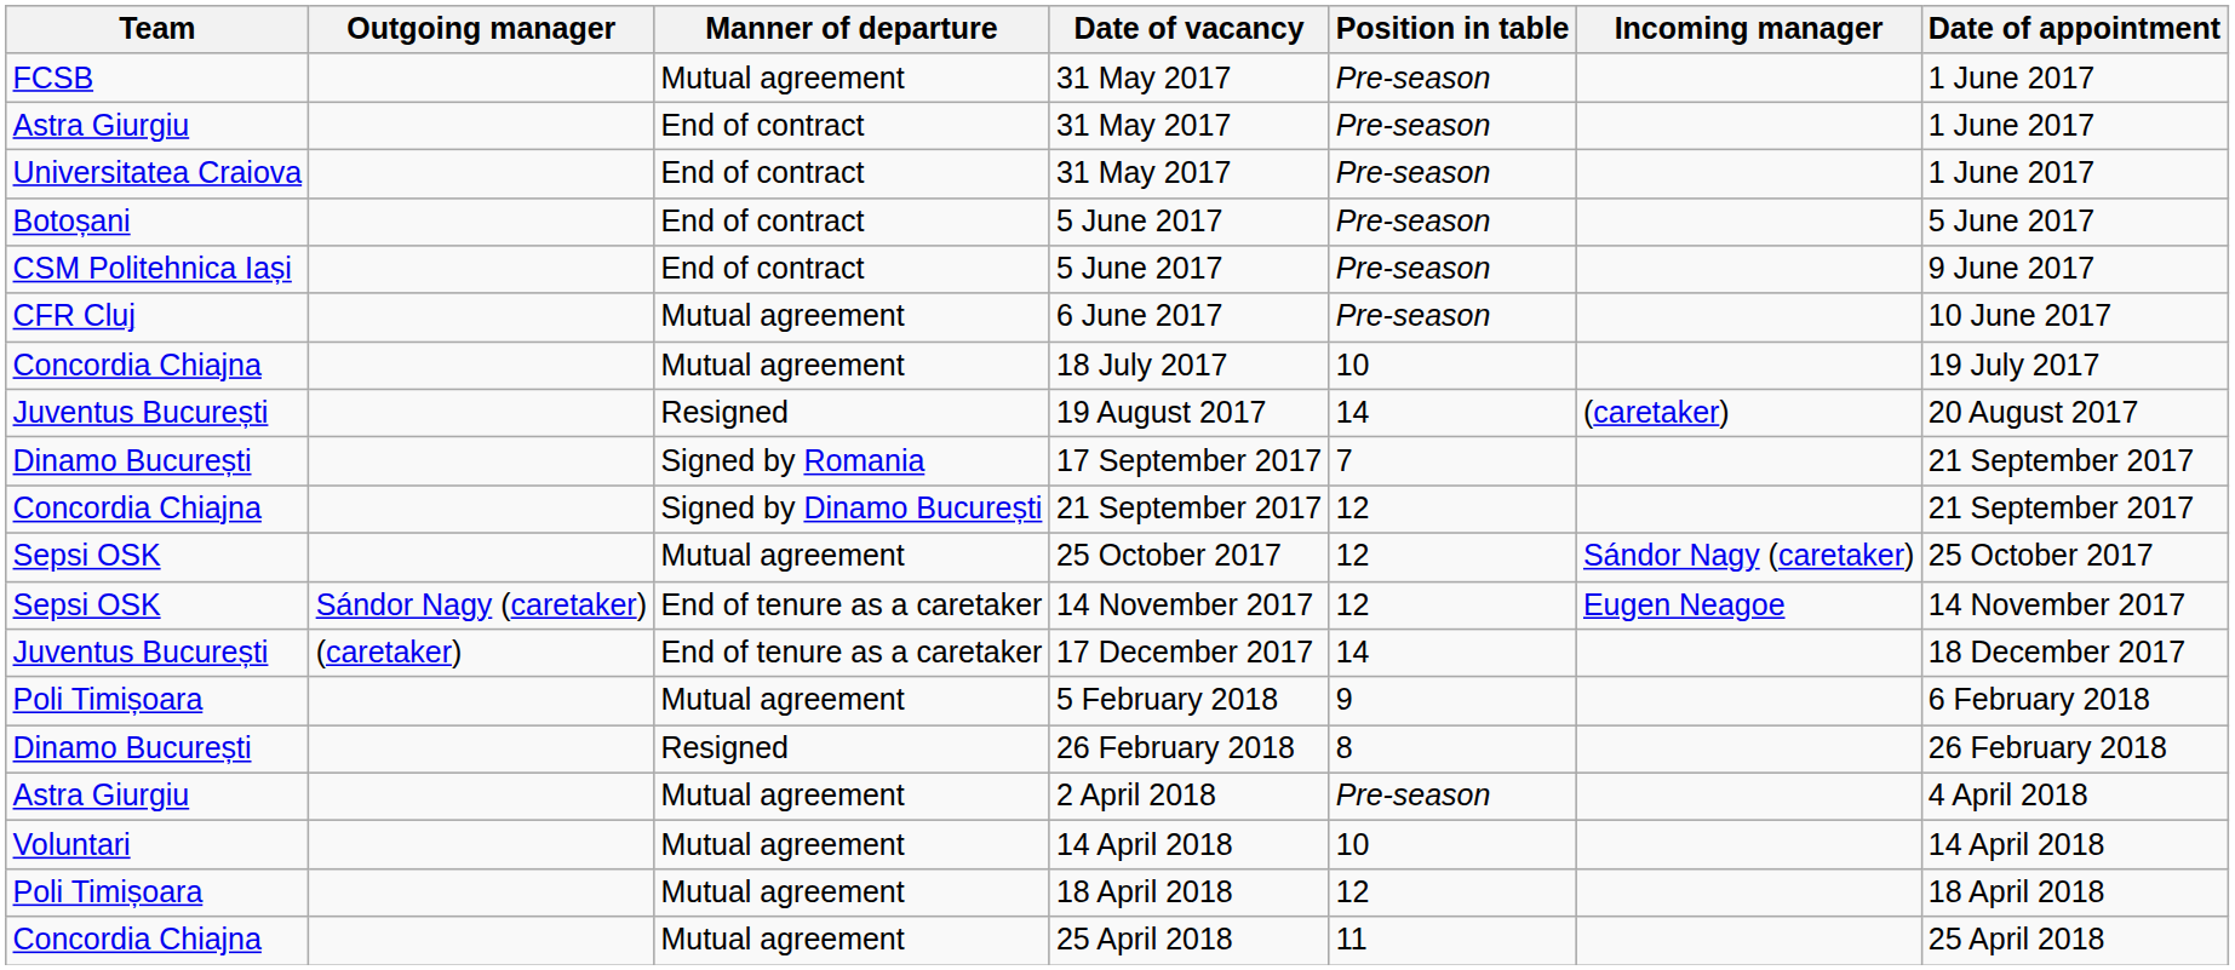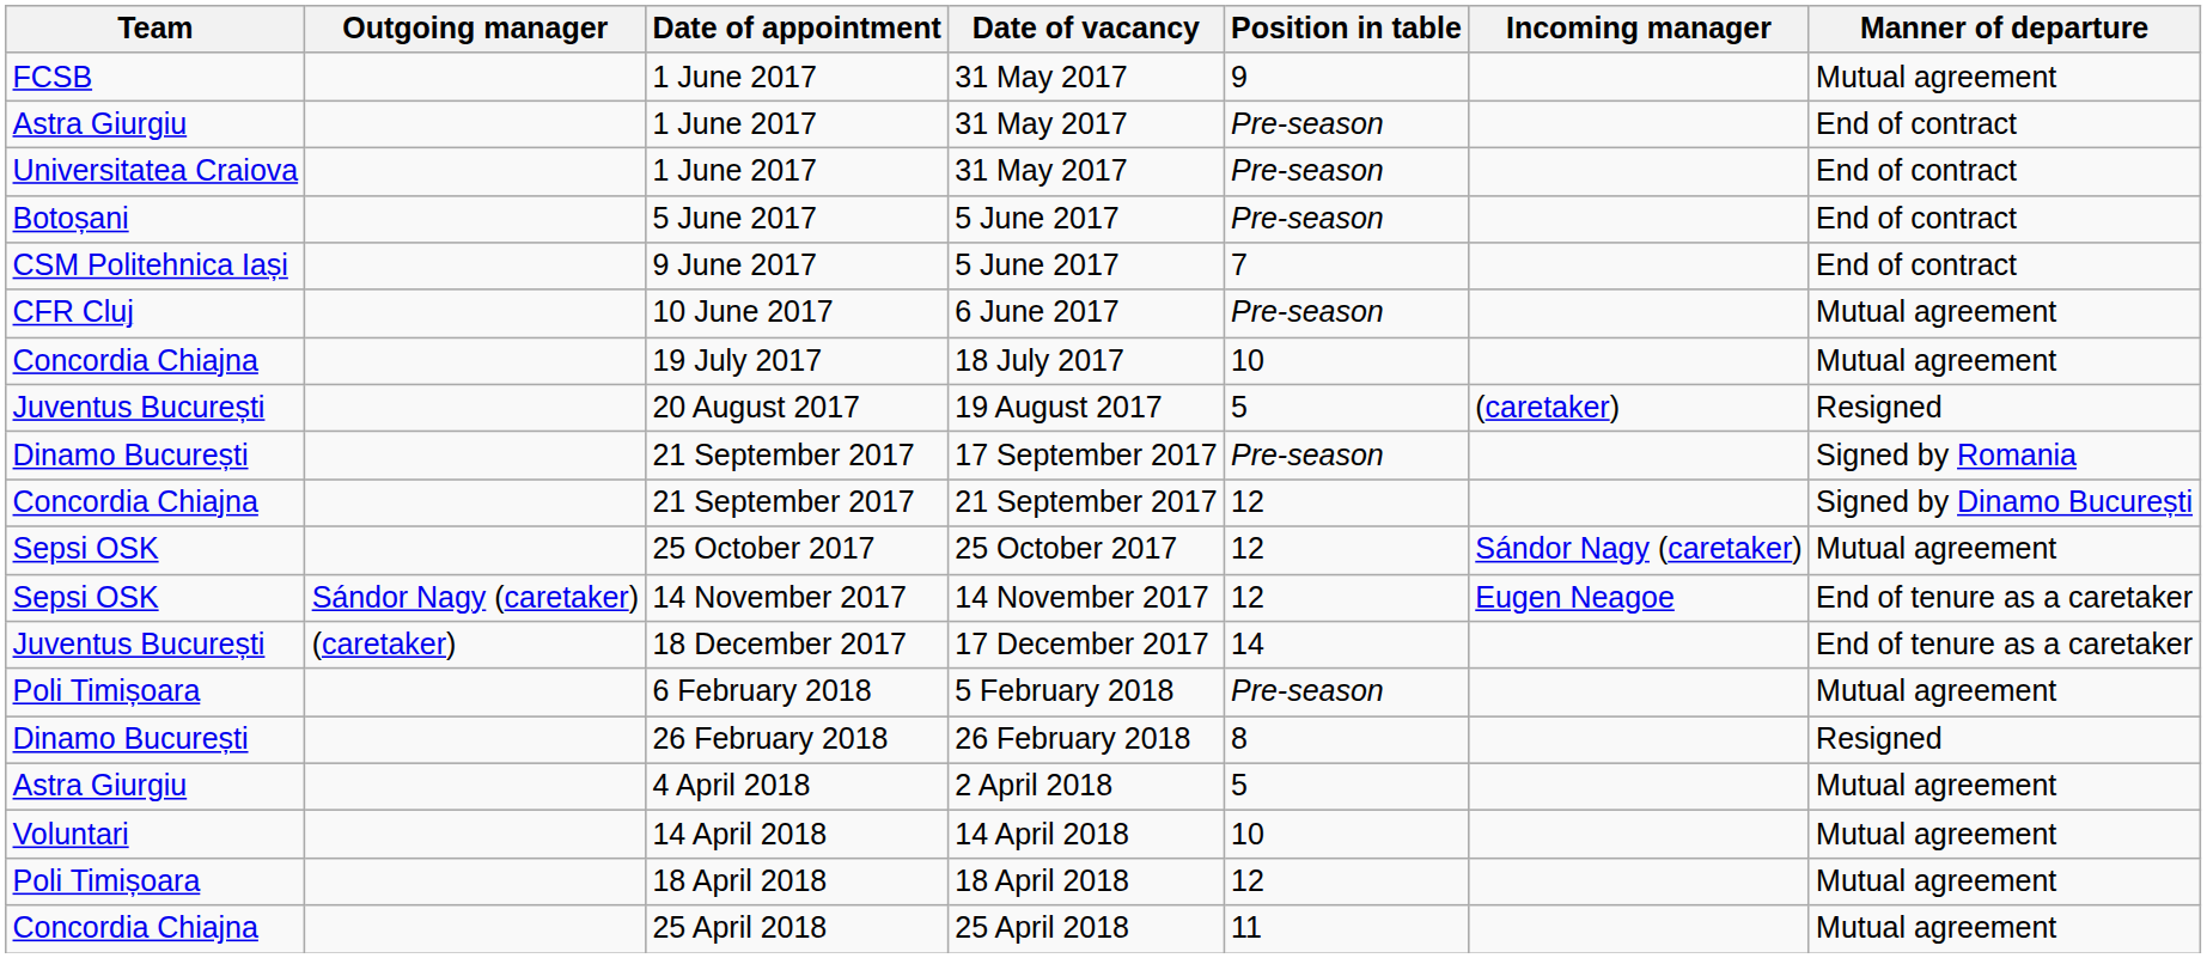 <table class="wikitable sortable">
 <tr>
 <th>Team</th>
 <th>Outgoing manager</th>
-<th>Manner of departure</th>
+<th>Date of appointment</th>
 <th>Date of vacancy</th>
 <th>Position in table</th>
 <th>Incoming manager</th>
-<th>Date of appointment</th>
+<th>Manner of departure</th>
 </tr>
 <tr>
 <td><a href='#'>FCSB</a></td>
 <td> </td>
+<td>1 June 2017</td>
+<td>31 May 2017</td>
+<td>9</td>
+<td> </td>
 <td>Mutual agreement</td>
-<td>31 May 2017</td>
-<td><em>Pre-season</em></td>
-<td> </td>
-<td>1 June 2017</td>
 </tr>
 <tr>
 <td><a href='#'>Astra Giurgiu</a></td>
 <td> </td>
-<td>End of contract</td>
+<td>1 June 2017</td>
 <td>31 May 2017</td>
 <td><em>Pre-season</em></td>
 <td> </td>
-<td>1 June 2017</td>
+<td>End of contract</td>
 </tr>
 <tr>
 <td><a href='#'>Universitatea Craiova</a></td>
 <td> </td>
-<td>End of contract</td>
+<td>1 June 2017</td>
 <td>31 May 2017</td>
 <td><em>Pre-season</em></td>
 <td> </td>
-<td>1 June 2017</td>
+<td>End of contract</td>
 </tr>
 <tr>
 <td><a href='#'>Botoșani</a></td>
 <td> </td>
-<td>End of contract</td>
+<td>5 June 2017</td>
 <td>5 June 2017</td>
 <td><em>Pre-season</em></td>
 <td> </td>
-<td>5 June 2017</td>
+<td>End of contract</td>
 </tr>
 <tr>
 <td><a href='#'>CSM Politehnica Iași</a></td>
 <td> </td>
+<td>9 June 2017</td>
+<td>5 June 2017</td>
+<td>7</td>
+<td> </td>
 <td>End of contract</td>
-<td>5 June 2017</td>
-<td><em>Pre-season</em></td>
-<td> </td>
-<td>9 June 2017</td>
 </tr>
 <tr>
 <td><a href='#'>CFR Cluj</a></td>
 <td> </td>
-<td>Mutual agreement</td>
+<td>10 June 2017</td>
 <td>6 June 2017</td>
 <td><em>Pre-season</em></td>
 <td> </td>
-<td>10 June 2017</td>
+<td>Mutual agreement</td>
 </tr>
 <tr>
 <td><a href='#'>Concordia Chiajna</a></td>
 <td> </td>
-<td>Mutual agreement</td>
+<td>19 July 2017</td>
 <td>18 July 2017</td>
 <td>10</td>
 <td> </td>
-<td>19 July 2017</td>
+<td>Mutual agreement</td>
 </tr>
 <tr>
 <td><a href='#'>Juventus București</a></td>
 <td> </td>
+<td>20 August 2017</td>
+<td>19 August 2017</td>
+<td>5</td>
+<td>  (<a href='#'>caretaker</a>)</td>
 <td>Resigned</td>
-<td>19 August 2017</td>
-<td>14</td>
-<td>  (<a href='#'>caretaker</a>)</td>
-<td>20 August 2017</td>
 </tr>
 <tr>
 <td><a href='#'>Dinamo București</a></td>
 <td> </td>
+<td>21 September 2017</td>
+<td>17 September 2017</td>
+<td><em>Pre-season</em></td>
+<td> </td>
 <td>Signed by <a href='#'>Romania</a></td>
-<td>17 September 2017</td>
-<td>7</td>
-<td> </td>
-<td>21 September 2017</td>
 </tr>
 <tr>
 <td><a href='#'>Concordia Chiajna</a></td>
 <td> </td>
-<td>Signed by <a href='#'>Dinamo București</a></td>
+<td>21 September 2017</td>
 <td>21 September 2017</td>
 <td>12</td>
 <td> </td>
-<td>21 September 2017</td>
+<td>Signed by <a href='#'>Dinamo București</a></td>
 </tr>
 <tr>
 <td><a href='#'>Sepsi OSK</a></td>
 <td> </td>
-<td>Mutual agreement</td>
+<td>25 October 2017</td>
 <td>25 October 2017</td>
 <td>12</td>
 <td> <a href='#'>Sándor Nagy</a> (<a href='#'>caretaker</a>)</td>
-<td>25 October 2017</td>
+<td>Mutual agreement</td>
 </tr>
 <tr>
 <td><a href='#'>Sepsi OSK</a></td>
 <td> <a href='#'>Sándor Nagy</a> (<a href='#'>caretaker</a>)</td>
-<td>End of tenure as a caretaker</td>
+<td>14 November 2017</td>
 <td>14 November 2017</td>
 <td>12</td>
 <td> <a href='#'>Eugen Neagoe</a></td>
-<td>14 November 2017</td>
+<td>End of tenure as a caretaker</td>
 </tr>
 <tr>
 <td><a href='#'>Juventus București</a></td>
 <td>  (<a href='#'>caretaker</a>)</td>
-<td>End of tenure as a caretaker</td>
+<td>18 December 2017</td>
 <td>17 December 2017</td>
 <td>14</td>
 <td> </td>
-<td>18 December 2017</td>
+<td>End of tenure as a caretaker</td>
 </tr>
 <tr>
 <td><a href='#'>Poli Timișoara</a></td>
 <td> </td>
+<td>6 February 2018</td>
+<td>5 February 2018</td>
+<td><em>Pre-season</em></td>
+<td> </td>
 <td>Mutual agreement</td>
-<td>5 February 2018</td>
-<td>9</td>
-<td> </td>
-<td>6 February 2018</td>
 </tr>
 <tr>
 <td><a href='#'>Dinamo București</a></td>
 <td> </td>
-<td>Resigned</td>
+<td>26 February 2018</td>
 <td>26 February 2018</td>
 <td>8</td>
 <td> </td>
-<td>26 February 2018</td>
+<td>Resigned</td>
 </tr>
 <tr>
 <td><a href='#'>Astra Giurgiu</a></td>
 <td> </td>
+<td>4 April 2018</td>
+<td>2 April 2018</td>
+<td>5</td>
+<td> </td>
 <td>Mutual agreement</td>
-<td>2 April 2018</td>
-<td><em>Pre-season</em></td>
-<td> </td>
-<td>4 April 2018</td>
 </tr>
 <tr>
 <td><a href='#'>Voluntari</a></td>
 <td> </td>
-<td>Mutual agreement</td>
+<td>14 April 2018</td>
 <td>14 April 2018</td>
 <td>10</td>
 <td> </td>
-<td>14 April 2018</td>
+<td>Mutual agreement</td>
 </tr>
 <tr>
 <td><a href='#'>Poli Timișoara</a></td>
 <td> </td>
-<td>Mutual agreement</td>
+<td>18 April 2018</td>
 <td>18 April 2018</td>
 <td>12</td>
 <td> </td>
-<td>18 April 2018</td>
+<td>Mutual agreement</td>
 </tr>
 <tr>
 <td><a href='#'>Concordia Chiajna</a></td>
 <td> </td>
-<td>Mutual agreement</td>
+<td>25 April 2018</td>
 <td>25 April 2018</td>
 <td>11</td>
 <td> </td>
-<td>25 April 2018</td>
+<td>Mutual agreement</td>
 </tr>
 </table>
